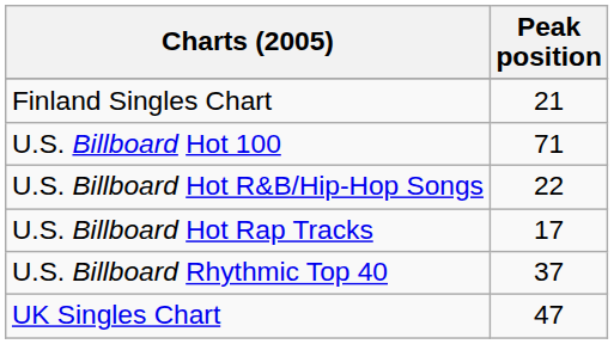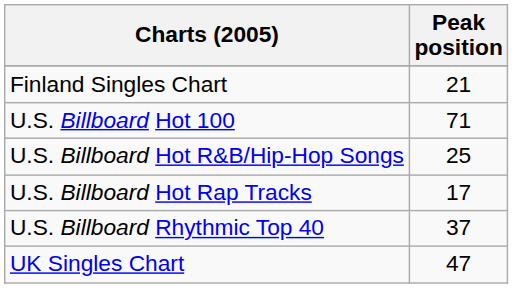 <table class="wikitable sortable">
 <tr>
 <th>Charts (2005)</th>
 <th>Peak<br>position</th>
 </tr>
 <tr>
 </tr>
 <tr>
 <td>Finland Singles Chart</td>
 <td align="center">21</td>
 </tr>
 <tr>
 <td>U.S. <em><a href='#'>Billboard</a></em> <a href='#'>Hot 100</a></td>
 <td align="center">71</td>
 </tr>
 <tr>
 <td>U.S. <em>Billboard</em> <a href='#'>Hot R&B/Hip-Hop Songs</a></td>
-<td align="center">22</td>
+<td align="center">25</td>
 </tr>
 <tr>
 <td>U.S. <em>Billboard</em> <a href='#'>Hot Rap Tracks</a></td>
 <td align="center">17</td>
 </tr>
 <tr>
 <td>U.S. <em>Billboard</em> <a href='#'>Rhythmic Top 40</a></td>
 <td align="center">37</td>
 </tr>
 <tr>
 <td><a href='#'>UK Singles Chart</a></td>
 <td align="center">47</td>
 </tr>
 </table>
